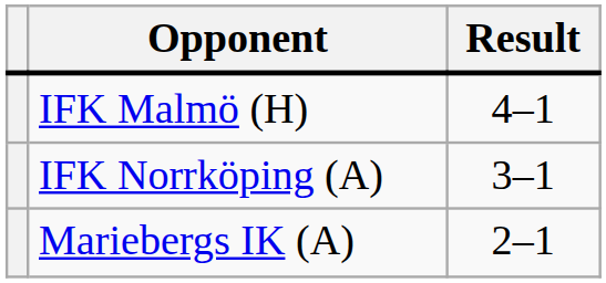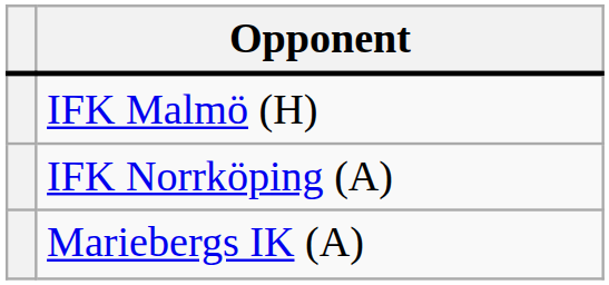 <table class="wikitable plainrowheaders" style="text-align:center;margin-left:1em;float:right;clear:right;min-width:226px">
 <tr>
 <th scope="col"></th>
 <th scope="col">Opponent</th>
-<th scope="col">Result</th>
 </tr>
 <tr style="border-top:2px solid black">
 <th scope="row" style="text-align:center"></th>
 <td align="left"><a href='#'>IFK Malmö</a> (H)</td>
-<td>4–1</td>
 </tr>
 <tr>
 <th scope="row" style="text-align:center"></th>
 <td align="left"><a href='#'>IFK Norrköping</a> (A)</td>
-<td>3–1</td>
 </tr>
 <tr>
 <th scope="row" style="text-align:center"></th>
 <td align="left"><a href='#'>Mariebergs IK</a> (A)</td>
-<td>2–1</td>
 </tr>
 </table>
